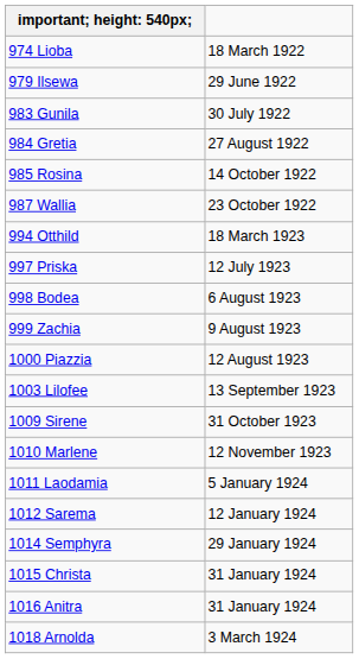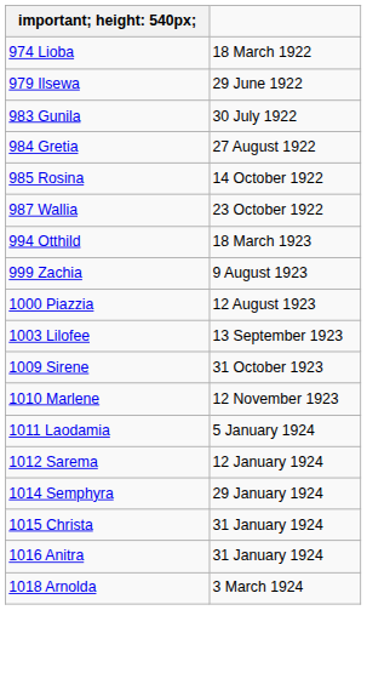 <table class="wikitable" style="font-size: 89%; float: left; width: 24em; margin-right: 1em; line-height: 1.65em">
 <tr>
 <th>important; height: 540px;</th>
 </tr>
 <tr>
 <td><a href='#'>974 Lioba</a></td>
 <td>18 March 1922</td>
 </tr>
 <tr>
 <td><a href='#'>979 Ilsewa</a></td>
 <td>29 June 1922</td>
 </tr>
 <tr>
 <td><a href='#'>983 Gunila</a></td>
 <td>30 July 1922</td>
 </tr>
 <tr>
 <td><a href='#'>984 Gretia</a></td>
 <td>27 August 1922</td>
 </tr>
 <tr>
 <td><a href='#'>985 Rosina</a></td>
 <td>14 October 1922</td>
 </tr>
 <tr>
 <td><a href='#'>987 Wallia</a></td>
 <td>23 October 1922</td>
 </tr>
 <tr>
 <td><a href='#'>994 Otthild</a></td>
 <td>18 March 1923</td>
-</tr>
-<tr>
-<td><a href='#'>997 Priska</a></td>
-<td>12 July 1923</td>
-</tr>
-<tr>
-<td><a href='#'>998 Bodea</a></td>
-<td>6 August 1923</td>
 </tr>
 <tr>
 <td><a href='#'>999 Zachia</a></td>
 <td>9 August 1923</td>
 </tr>
 <tr>
 <td><a href='#'>1000 Piazzia</a></td>
 <td>12 August 1923</td>
 </tr>
 <tr>
 <td><a href='#'>1003 Lilofee</a></td>
 <td>13 September 1923</td>
 </tr>
 <tr>
 <td><a href='#'>1009 Sirene</a></td>
 <td>31 October 1923</td>
 </tr>
 <tr>
 <td><a href='#'>1010 Marlene</a></td>
 <td>12 November 1923</td>
 </tr>
 <tr>
 <td><a href='#'>1011 Laodamia</a></td>
 <td>5 January 1924</td>
 </tr>
 <tr>
 <td><a href='#'>1012 Sarema</a></td>
 <td>12 January 1924</td>
 </tr>
 <tr>
 <td><a href='#'>1014 Semphyra</a></td>
 <td>29 January 1924</td>
 </tr>
 <tr>
 <td><a href='#'>1015 Christa</a></td>
 <td>31 January 1924</td>
 </tr>
 <tr>
 <td><a href='#'>1016 Anitra</a></td>
 <td>31 January 1924</td>
 </tr>
 <tr>
 <td><a href='#'>1018 Arnolda</a></td>
 <td>3 March 1924</td>
 </tr>
 </table>
